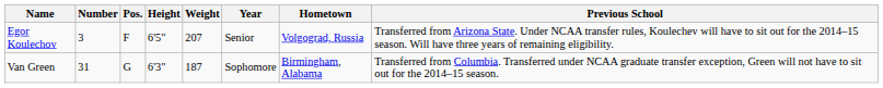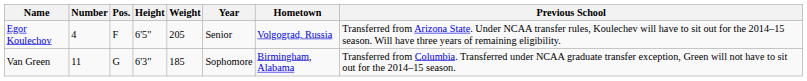 <table class="wikitable sortable" border="1">
 <tr>
 <th>Name</th>
 <th>Number</th>
 <th>Pos.</th>
 <th>Height</th>
 <th>Weight</th>
 <th>Year</th>
 <th>Hometown</th>
 <th class="unsortable">Previous School</th>
 </tr>
 <tr>
 <td sortname><a href='#'>Egor Koulechov</a></td>
-<td>3</td>
+<td>4</td>
 <td>F</td>
 <td>6'5"</td>
-<td>207</td>
+<td>205</td>
 <td>Senior</td>
 <td><a href='#'>Volgograd, Russia</a></td>
 <td>Transferred from <a href='#'>Arizona State</a>. Under NCAA transfer rules, Koulechev will have to sit out for the 2014–15 season. Will have three years of remaining eligibility.</td>
 </tr>
 <tr>
 <td sortname>Van Green</td>
-<td>31</td>
+<td>11</td>
 <td>G</td>
 <td>6'3"</td>
-<td>187</td>
+<td>185</td>
 <td>Sophomore</td>
 <td><a href='#'>Birmingham</a>, <a href='#'>Alabama</a></td>
 <td>Transferred from <a href='#'>Columbia</a>. Transferred under NCAA graduate transfer exception, Green will not have to sit out for the 2014–15 season.</td>
 </tr>
 </table>
